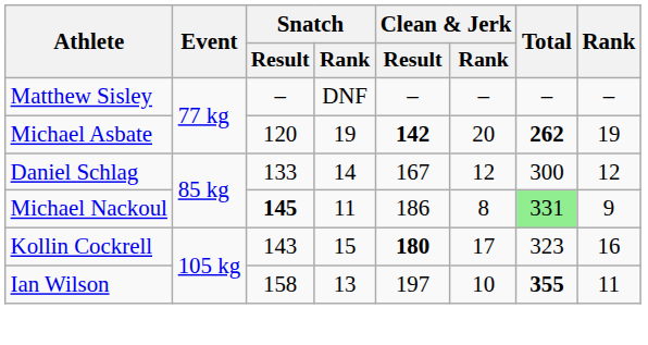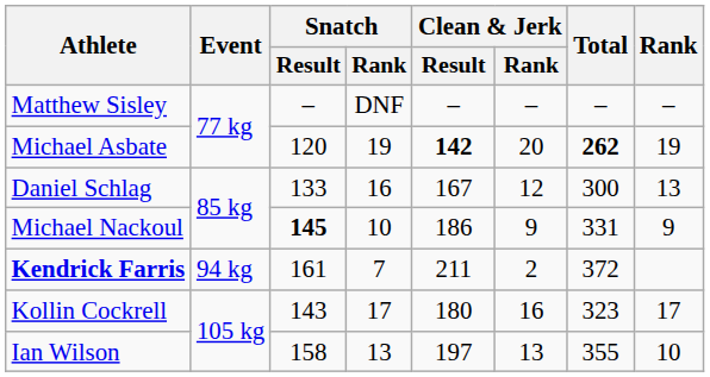 <table class="wikitable" style="font-size:90%">
 <tr>
 <th rowspan=2>Athlete</th>
 <th rowspan=2>Event</th>
 <th colspan=2>Snatch</th>
 <th colspan=2>Clean & Jerk</th>
 <th rowspan=2>Total</th>
 <th rowspan=2>Rank</th>
 </tr>
 <tr style="font-size:95%">
 <th>Result</th>
 <th>Rank</th>
 <th>Result</th>
 <th>Rank</th>
 </tr>
 <tr align=center>
 <td align=left><a href='#'>Matthew Sisley</a></td>
 <td align=left rowspan=2><a href='#'>77 kg</a></td>
 <td>–</td>
 <td>DNF</td>
 <td>–</td>
 <td>–</td>
 <td>–</td>
 <td>–</td>
 </tr>
 <tr align=center>
 <td align=left><a href='#'>Michael Asbate</a></td>
 <td>120</td>
 <td>19</td>
 <td><strong>142</strong></td>
 <td>20</td>
 <td><strong>262</strong></td>
 <td>19</td>
 </tr>
 <tr align=center>
 <td align=left><a href='#'>Daniel Schlag</a></td>
 <td align=left rowspan=2><a href='#'>85 kg</a></td>
 <td>133</td>
-<td>14</td>
+<td>16</td>
 <td>167</td>
 <td>12</td>
 <td>300</td>
-<td>12</td>
+<td>13</td>
 </tr>
 <tr align=center>
 <td align=left><a href='#'>Michael Nackoul</a></td>
 <td><strong>145</strong></td>
-<td>11</td>
+<td>10</td>
 <td>186</td>
-<td>8</td>
-<td style="background: lightgreen;">331</td>
 <td>9</td>
+<td>331</td>
+<td>9</td>
+</tr>
+<tr align=center>
+<td align=left><strong><a href='#'>Kendrick Farris</a></strong></td>
+<td align=left><a href='#'>94 kg</a></td>
+<td>161</td>
+<td>7</td>
+<td>211</td>
+<td>2</td>
+<td>372</td>
+<td></td>
 </tr>
 <tr align=center>
 <td align=left><a href='#'>Kollin Cockrell</a></td>
 <td align=left rowspan=2><a href='#'>105 kg</a></td>
 <td>143</td>
-<td>15</td>
-<td><strong>180</strong></td>
 <td>17</td>
+<td>180</td>
+<td>16</td>
 <td>323</td>
-<td>16</td>
+<td>17</td>
 </tr>
 <tr align=center>
 <td align=left><a href='#'>Ian Wilson</a></td>
 <td>158</td>
 <td>13</td>
 <td>197</td>
+<td>13</td>
+<td>355</td>
 <td>10</td>
-<td><strong>355</strong></td>
-<td>11</td>
 </tr>
 </table>
